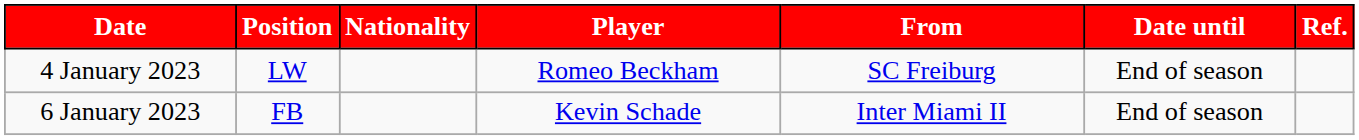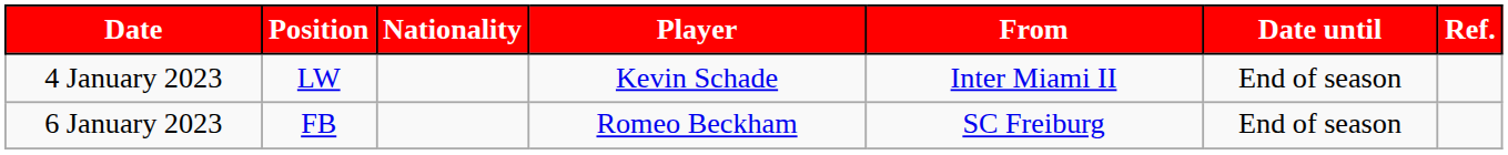 <table class="wikitable" style="text-align:center; font-size:90%; ">
 <tr>
 <th style="background:#FF0000;color:white;border:1px solid black; width:120px;">Date</th>
 <th style="background:#FF0000;color:white;border:1px solid black; width:50px;">Position</th>
 <th style="background:#FF0000;color:white;border:1px solid black; width:50px;">Nationality</th>
 <th style="background:#FF0000;color:white;border:1px solid black; width:160px;">Player</th>
 <th style="background:#FF0000;color:white;border:1px solid black; width:160px;">From</th>
 <th style="background:#FF0000;color:white;border:1px solid black; width:110px;">Date until</th>
 <th style="background:#FF0000;color:white;border:1px solid black; width:25px;">Ref.</th>
 </tr>
 <tr>
 <td>4 January 2023</td>
 <td><a href='#'>LW</a></td>
 <td></td>
-<td><a href='#'>Romeo Beckham</a></td>
-<td> <a href='#'>SC Freiburg</a></td>
+<td><a href='#'>Kevin Schade</a></td>
+<td> <a href='#'>Inter Miami II</a></td>
 <td>End of season</td>
 <td></td>
 </tr>
 <tr>
 <td>6 January 2023</td>
 <td><a href='#'>FB</a></td>
 <td></td>
-<td><a href='#'>Kevin Schade</a></td>
-<td> <a href='#'>Inter Miami II</a></td>
+<td><a href='#'>Romeo Beckham</a></td>
+<td> <a href='#'>SC Freiburg</a></td>
 <td>End of season</td>
 <td></td>
 </tr>
 </table>
